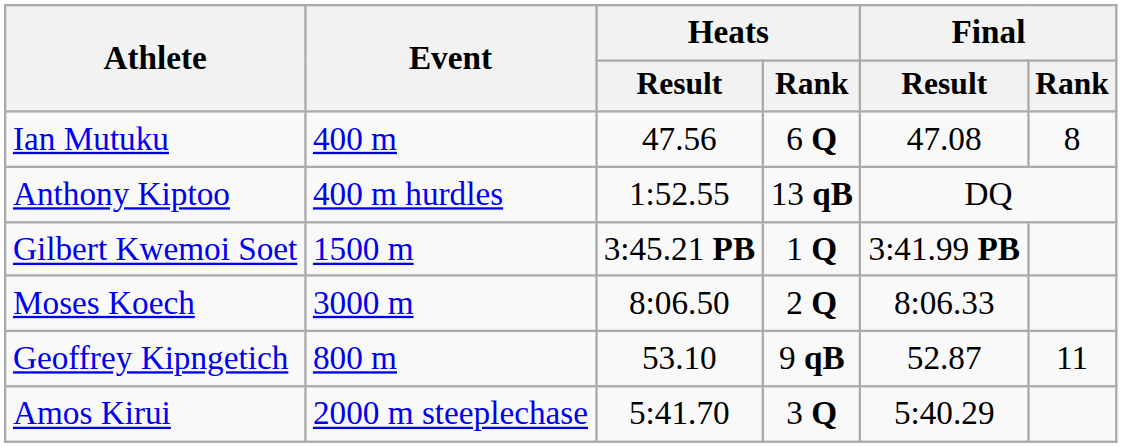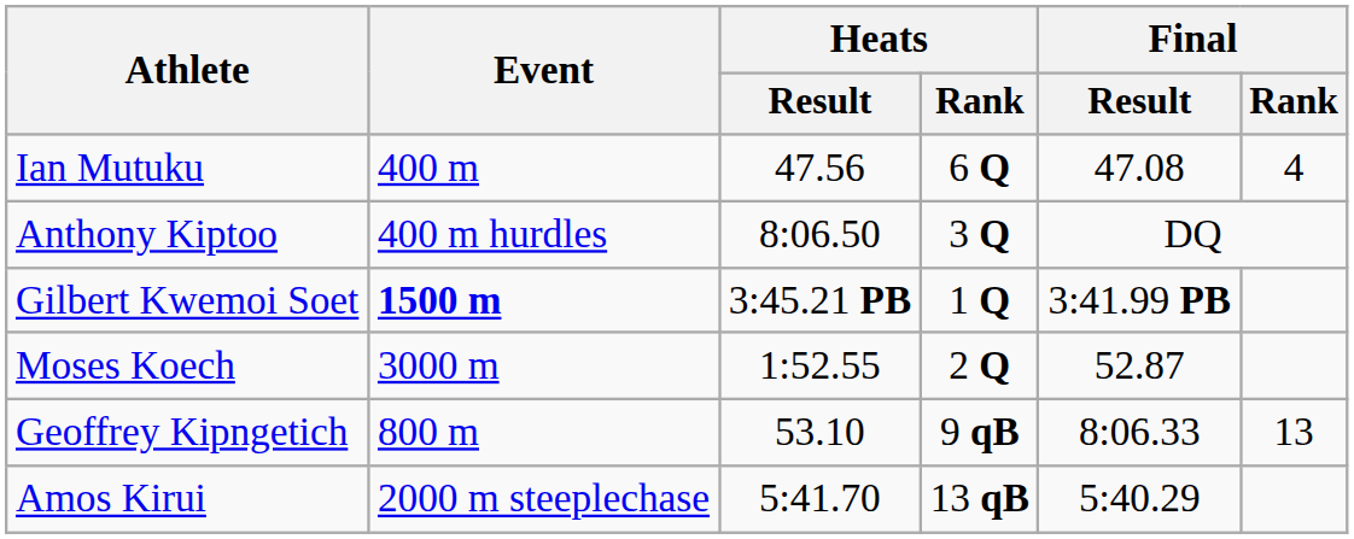 <table class="wikitable" style="font-size:90%">
 <tr>
 <th rowspan=2>Athlete</th>
 <th rowspan=2>Event</th>
 <th colspan=2>Heats</th>
 <th colspan=2>Final</th>
 </tr>
 <tr style="font-size:95%">
 <th>Result</th>
 <th>Rank</th>
 <th>Result</th>
 <th>Rank</th>
 </tr>
 <tr align=center>
 <td align=left><a href='#'>Ian Mutuku</a></td>
 <td align=left><a href='#'>400 m</a></td>
 <td>47.56</td>
 <td>6 <strong>Q</strong></td>
 <td>47.08</td>
-<td>8</td>
+<td>4</td>
 </tr>
 <tr align=center>
 <td align=left><a href='#'>Anthony Kiptoo</a></td>
 <td align=left><a href='#'>400 m hurdles</a></td>
-<td>1:52.55</td>
-<td>13 <strong>qB</strong></td>
+<td>8:06.50</td>
+<td>3 <strong>Q</strong></td>
 <td colspan=2>DQ</td>
 </tr>
 <tr align=center>
 <td align=left><a href='#'>Gilbert Kwemoi Soet</a></td>
-<td align=left><a href='#'>1500 m</a></td>
+<td align=left><strong><a href='#'>1500 m</a></strong></td>
 <td>3:45.21 <strong>PB</strong></td>
 <td>1 <strong>Q</strong></td>
 <td>3:41.99 <strong>PB</strong></td>
 <td></td>
 </tr>
 <tr align=center>
 <td align=left><a href='#'>Moses Koech</a></td>
 <td align=left><a href='#'>3000 m</a></td>
-<td>8:06.50</td>
+<td>1:52.55</td>
 <td>2 <strong>Q</strong></td>
-<td>8:06.33</td>
+<td>52.87</td>
 <td></td>
 </tr>
 <tr align=center>
 <td align=left><a href='#'>Geoffrey Kipngetich</a></td>
 <td align=left><a href='#'>800 m</a></td>
 <td>53.10</td>
 <td>9 <strong>qB</strong></td>
-<td>52.87</td>
-<td>11</td>
+<td>8:06.33</td>
+<td>13</td>
 </tr>
 <tr align=center>
 <td align=left><a href='#'>Amos Kirui</a></td>
 <td align=left><a href='#'>2000 m steeplechase</a></td>
 <td>5:41.70</td>
-<td>3 <strong>Q</strong></td>
+<td>13 <strong>qB</strong></td>
 <td>5:40.29</td>
 <td></td>
 </tr>
 </table>
